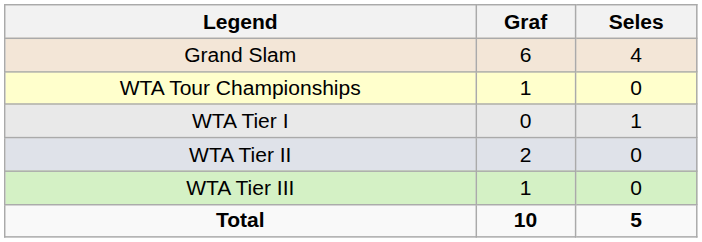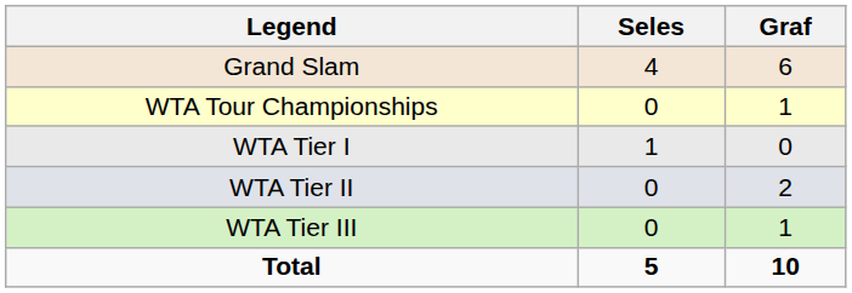 <table class=wikitable style="font-size:90%; width:30%; vertical-align:top; text-align:center;">
 <tr bgcolor="#eeeeee">
 <th><strong>Legend</strong></th>
+<th><strong>Seles</strong></th>
 <th><strong>Graf</strong></th>
-<th><strong>Seles</strong></th>
 </tr>
 <tr style="background:#f3e6d7;">
 <td>Grand Slam</td>
+<td>4</td>
 <td>6</td>
-<td>4</td>
 </tr>
 <tr bgcolor="ffffcc">
 <td>WTA Tour Championships</td>
+<td>0</td>
+<td>1</td>
+</tr>
+<tr style="background:#e9e9e9;">
+<td>WTA Tier I</td>
 <td>1</td>
 <td>0</td>
 </tr>
-<tr style="background:#e9e9e9;">
-<td>WTA Tier I</td>
+<tr bgcolor=#dfe2e9>
+<td>WTA Tier II</td>
+<td>0</td>
+<td>2</td>
+</tr>
+<tr style="background:#d4f1c5;">
+<td>WTA Tier III</td>
 <td>0</td>
 <td>1</td>
 </tr>
-<tr bgcolor=#dfe2e9>
-<td>WTA Tier II</td>
-<td>2</td>
-<td>0</td>
-</tr>
-<tr style="background:#d4f1c5;">
-<td>WTA Tier III</td>
-<td>1</td>
-<td>0</td>
-</tr>
 <tr>
 <td><strong>Total</strong></td>
+<td><strong>5</strong></td>
 <td><strong>10</strong></td>
-<td><strong>5</strong></td>
 </tr>
 </table>
